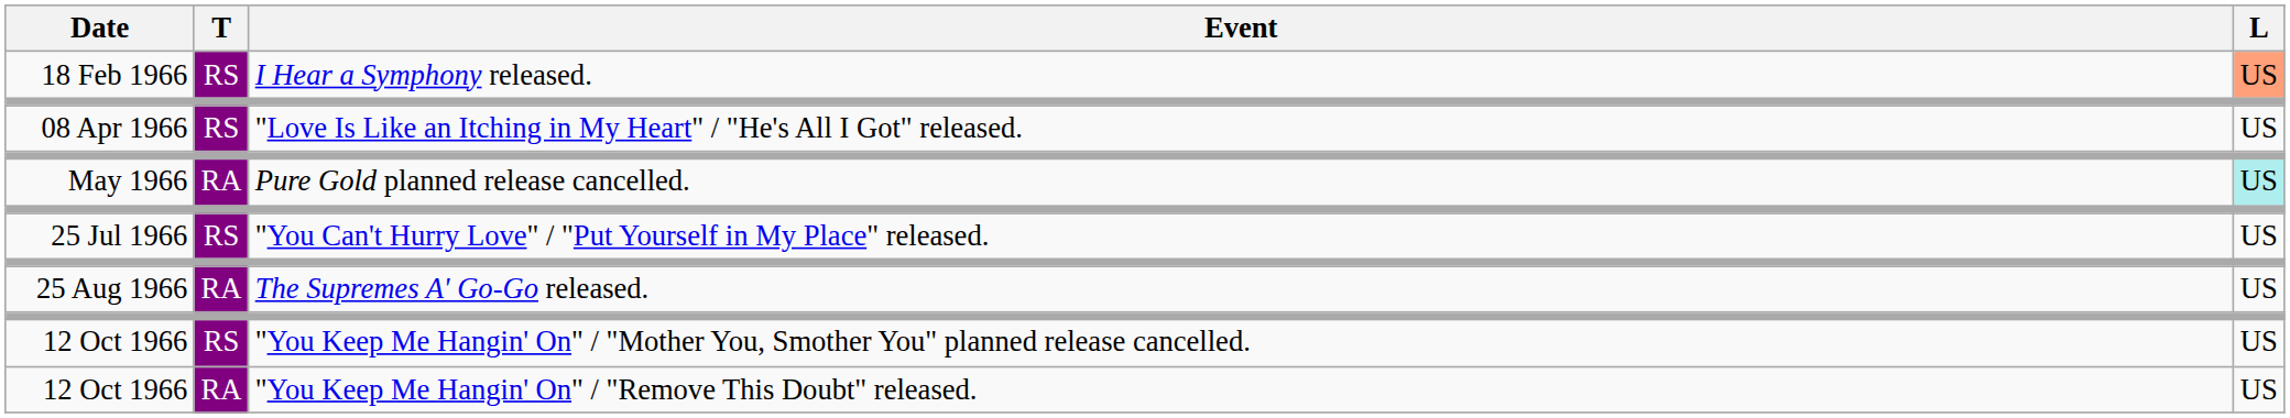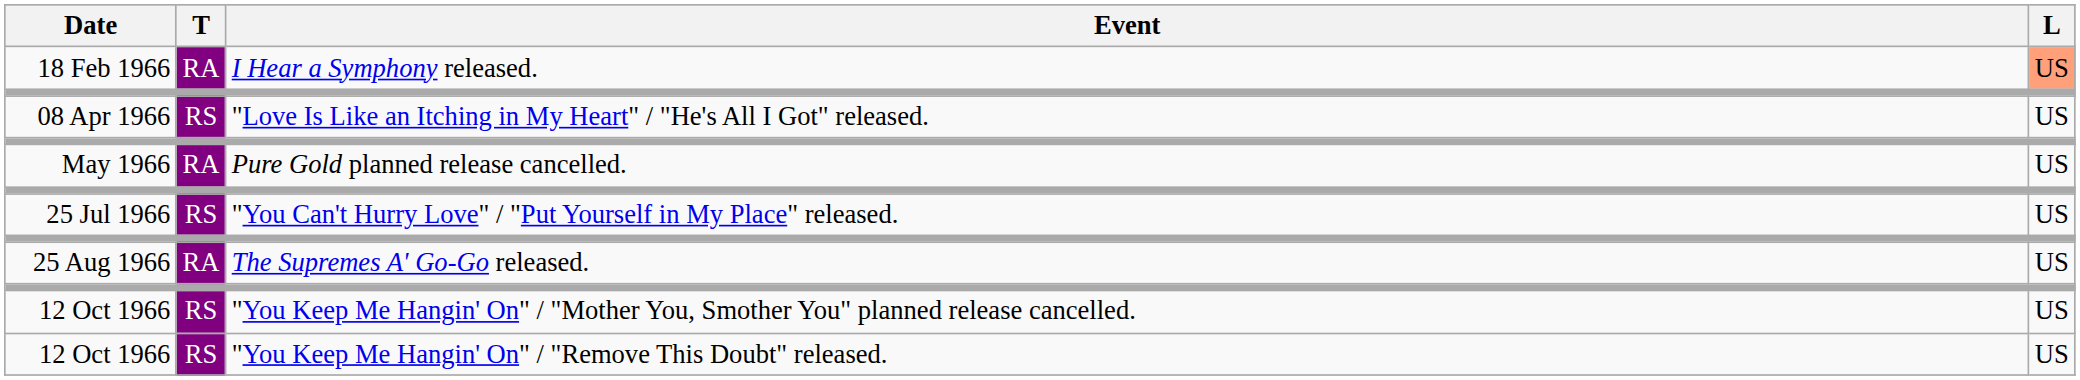 <table class="wikitable" style="text-align: center">
 <tr>
 <th style="width:12ch">Date</th>
 <th style="width:1%">T</th>
 <th>Event</th>
 <th style="width:2%">L</th>
 </tr>
 <tr>
 <td style="text-align: right">18 Feb 1966</td>
-<td style="background:purple; color: white">RS</td>
+<td style="background:purple; color: white">RA</td>
 <td style="text-align:left;"><em><a href='#'>I Hear a Symphony</a></em> released.</td>
 <td style="background: lightsalmon;">US</td>
 </tr>
 <tr>
 <td colspan="6" style="background: #aaa; height: 3px; padding: 0 !important"></td>
 </tr>
 <tr>
 <td style="text-align: right">08 Apr 1966</td>
 <td style="background:purple; color: white">RS</td>
 <td style="text-align:left;">"<a href='#'>Love Is Like an Itching in My Heart</a>" / "He's All I Got" released.</td>
 <td>US</td>
 </tr>
 <tr>
 <td colspan="6" style="background: #aaa; height: 3px; padding: 0 !important"></td>
 </tr>
 <tr>
 <td style="text-align: right">May 1966</td>
 <td style="background:purple; color: white">RA</td>
 <td style="text-align:left;"><em>Pure Gold</em> planned release cancelled.</td>
-<td style="background: paleturquoise;">US</td>
+<td>US</td>
 </tr>
 <tr>
 <td colspan="6" style="background: #aaa; height: 3px; padding: 0 !important"></td>
 </tr>
 <tr>
 <td style="text-align: right">25 Jul 1966</td>
 <td style="background:purple; color: white">RS</td>
 <td style="text-align:left;">"<a href='#'>You Can't Hurry Love</a>" / "<a href='#'>Put Yourself in My Place</a>" released.</td>
 <td>US</td>
 </tr>
 <tr>
 <td colspan="6" style="background: #aaa; height: 3px; padding: 0 !important"></td>
 </tr>
 <tr>
 <td style="text-align: right">25 Aug 1966</td>
 <td style="background:purple; color: white">RA</td>
 <td style="text-align:left;"><em><a href='#'>The Supremes A' Go-Go</a></em> released.</td>
 <td>US</td>
 </tr>
 <tr>
 <td colspan="6" style="background: #aaa; height: 3px; padding: 0 !important"></td>
 </tr>
 <tr>
 <td style="text-align: right">12 Oct 1966</td>
 <td style="background:purple; color: white">RS</td>
 <td style="text-align:left;">"<a href='#'>You Keep Me Hangin' On</a>" / "Mother You, Smother You" planned release cancelled.</td>
 <td>US</td>
 </tr>
 <tr>
 <td style="text-align: right">12 Oct 1966</td>
-<td style="background:purple; color: white">RA</td>
+<td style="background:purple; color: white">RS</td>
 <td style="text-align:left;">"<a href='#'>You Keep Me Hangin' On</a>" / "Remove This Doubt" released.</td>
 <td>US</td>
 </tr>
 </table>
